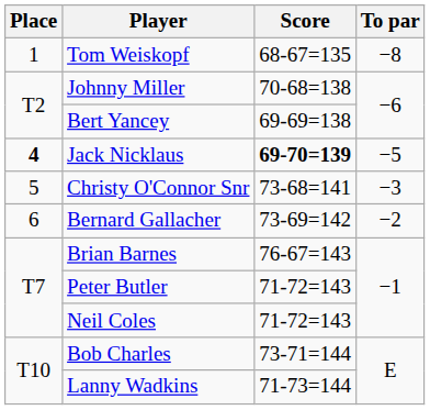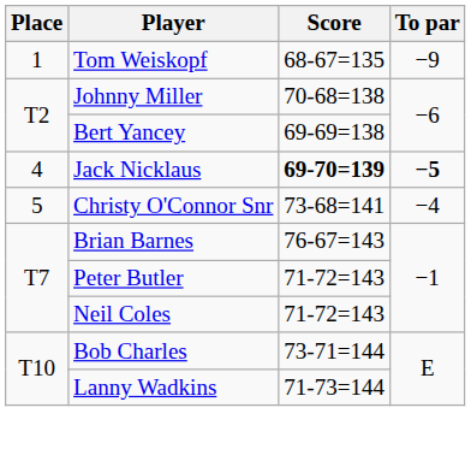 <table class="wikitable">
 <tr>
 <th>Place</th>
 <th>Player</th>
 <th>Score</th>
 <th>To par</th>
 </tr>
 <tr>
 <td align=center>1</td>
 <td> <a href='#'>Tom Weiskopf</a></td>
 <td align=center>68-67=135</td>
-<td align=center>−8</td>
+<td align=center>−9</td>
 </tr>
 <tr>
 <td rowspan="2" align=center>T2</td>
 <td> <a href='#'>Johnny Miller</a></td>
 <td align=center>70-68=138</td>
 <td rowspan="2" align=center>−6</td>
 </tr>
 <tr>
 <td> <a href='#'>Bert Yancey</a></td>
 <td align=center>69-69=138</td>
 </tr>
 <tr>
-<td align=center><strong>4</strong></td>
+<td align=center>4</td>
 <td> <a href='#'>Jack Nicklaus</a></td>
 <td align=center><strong>69-70=139</strong></td>
-<td align=center>−5</td>
+<td align=center><strong>−5</strong></td>
 </tr>
 <tr>
 <td align=center>5</td>
 <td> <a href='#'>Christy O'Connor Snr</a></td>
 <td align=center>73-68=141</td>
-<td align=center>−3</td>
-</tr>
-<tr>
-<td align=center>6</td>
-<td> <a href='#'>Bernard Gallacher</a></td>
-<td align=center>73-69=142</td>
-<td align=center>−2</td>
+<td align=center>−4</td>
 </tr>
 <tr>
 <td rowspan="3" align=center>T7</td>
 <td> <a href='#'>Brian Barnes</a></td>
 <td align=center>76-67=143</td>
 <td rowspan="3" align=center>−1</td>
 </tr>
 <tr>
 <td> <a href='#'>Peter Butler</a></td>
 <td align=center>71-72=143</td>
 </tr>
 <tr>
 <td> <a href='#'>Neil Coles</a></td>
 <td align=center>71-72=143</td>
 </tr>
 <tr>
 <td rowspan="2" align=center>T10</td>
 <td> <a href='#'>Bob Charles</a></td>
 <td align=center>73-71=144</td>
 <td rowspan="2" align=center>E</td>
 </tr>
 <tr>
 <td> <a href='#'>Lanny Wadkins</a></td>
 <td align=center>71-73=144</td>
 </tr>
 </table>
